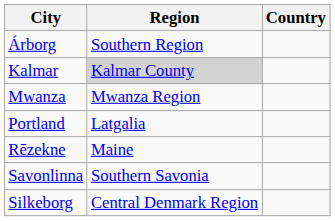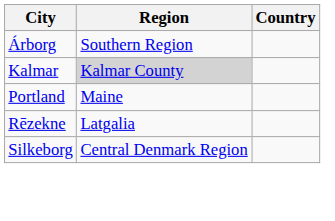 <table class="wikitable">
 <tr>
 <th>City</th>
 <th>Region</th>
 <th>Country</th>
 </tr>
 <tr>
 <td><a href='#'>Árborg</a></td>
 <td> <a href='#'>Southern Region</a></td>
 <td></td>
 </tr>
 <tr>
 <td> <a href='#'>Kalmar</a></td>
 <td style="background: lightgrey;"> <a href='#'>Kalmar County</a></td>
 <td></td>
 </tr>
 <tr>
-<td><a href='#'>Mwanza</a></td>
-<td> <a href='#'>Mwanza Region</a></td>
-<td></td>
-</tr>
-<tr>
 <td> <a href='#'>Portland</a></td>
-<td> <a href='#'>Latgalia</a></td>
+<td> <a href='#'>Maine</a></td>
 <td></td>
 </tr>
 <tr>
 <td> <a href='#'>Rēzekne</a></td>
-<td> <a href='#'>Maine</a></td>
-<td></td>
-</tr>
-<tr>
-<td> <a href='#'>Savonlinna</a></td>
-<td> <a href='#'>Southern Savonia</a></td>
+<td> <a href='#'>Latgalia</a></td>
 <td></td>
 </tr>
 <tr>
 <td> <a href='#'>Silkeborg</a></td>
 <td> <a href='#'>Central Denmark Region</a></td>
 <td></td>
 </tr>
 </table>
